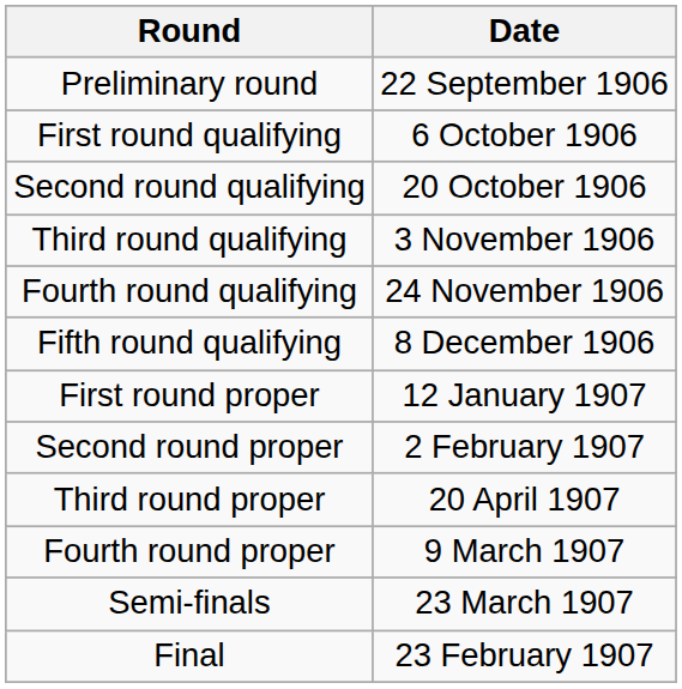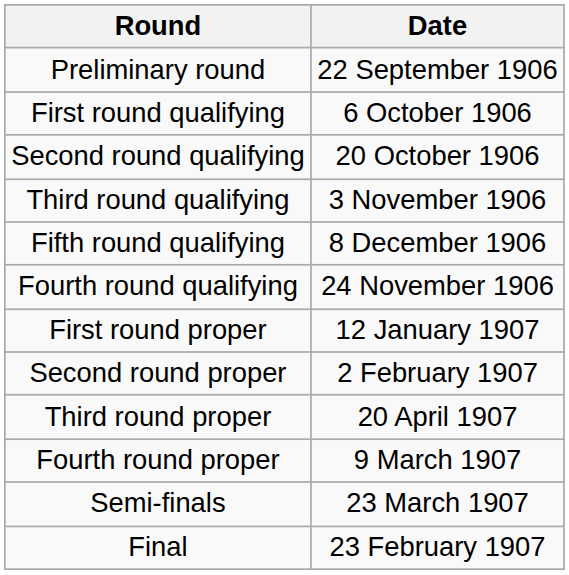 <table class="wikitable" style="text-align:center">
 <tr>
 <th>Round</th>
 <th>Date</th>
 </tr>
 <tr>
 <td>Preliminary round</td>
 <td>22 September 1906</td>
 </tr>
 <tr>
 <td>First round qualifying</td>
 <td>6 October 1906</td>
 </tr>
 <tr>
 <td>Second round qualifying</td>
 <td>20 October 1906</td>
 </tr>
 <tr>
 <td>Third round qualifying</td>
 <td>3 November 1906</td>
 </tr>
 <tr>
+<td>Fifth round qualifying</td>
+<td>8 December 1906</td>
+</tr>
+<tr>
 <td>Fourth round qualifying</td>
 <td>24 November 1906</td>
-</tr>
-<tr>
-<td>Fifth round qualifying</td>
-<td>8 December 1906</td>
 </tr>
 <tr>
 <td>First round proper</td>
 <td>12 January 1907</td>
 </tr>
 <tr>
 <td>Second round proper</td>
 <td>2 February 1907</td>
 </tr>
 <tr>
 <td>Third round proper</td>
 <td>20 April 1907</td>
 </tr>
 <tr>
 <td>Fourth round proper</td>
 <td>9 March 1907</td>
 </tr>
 <tr>
 <td>Semi-finals</td>
 <td>23 March 1907</td>
 </tr>
 <tr>
 <td>Final</td>
 <td>23 February 1907</td>
 </tr>
 </table>
